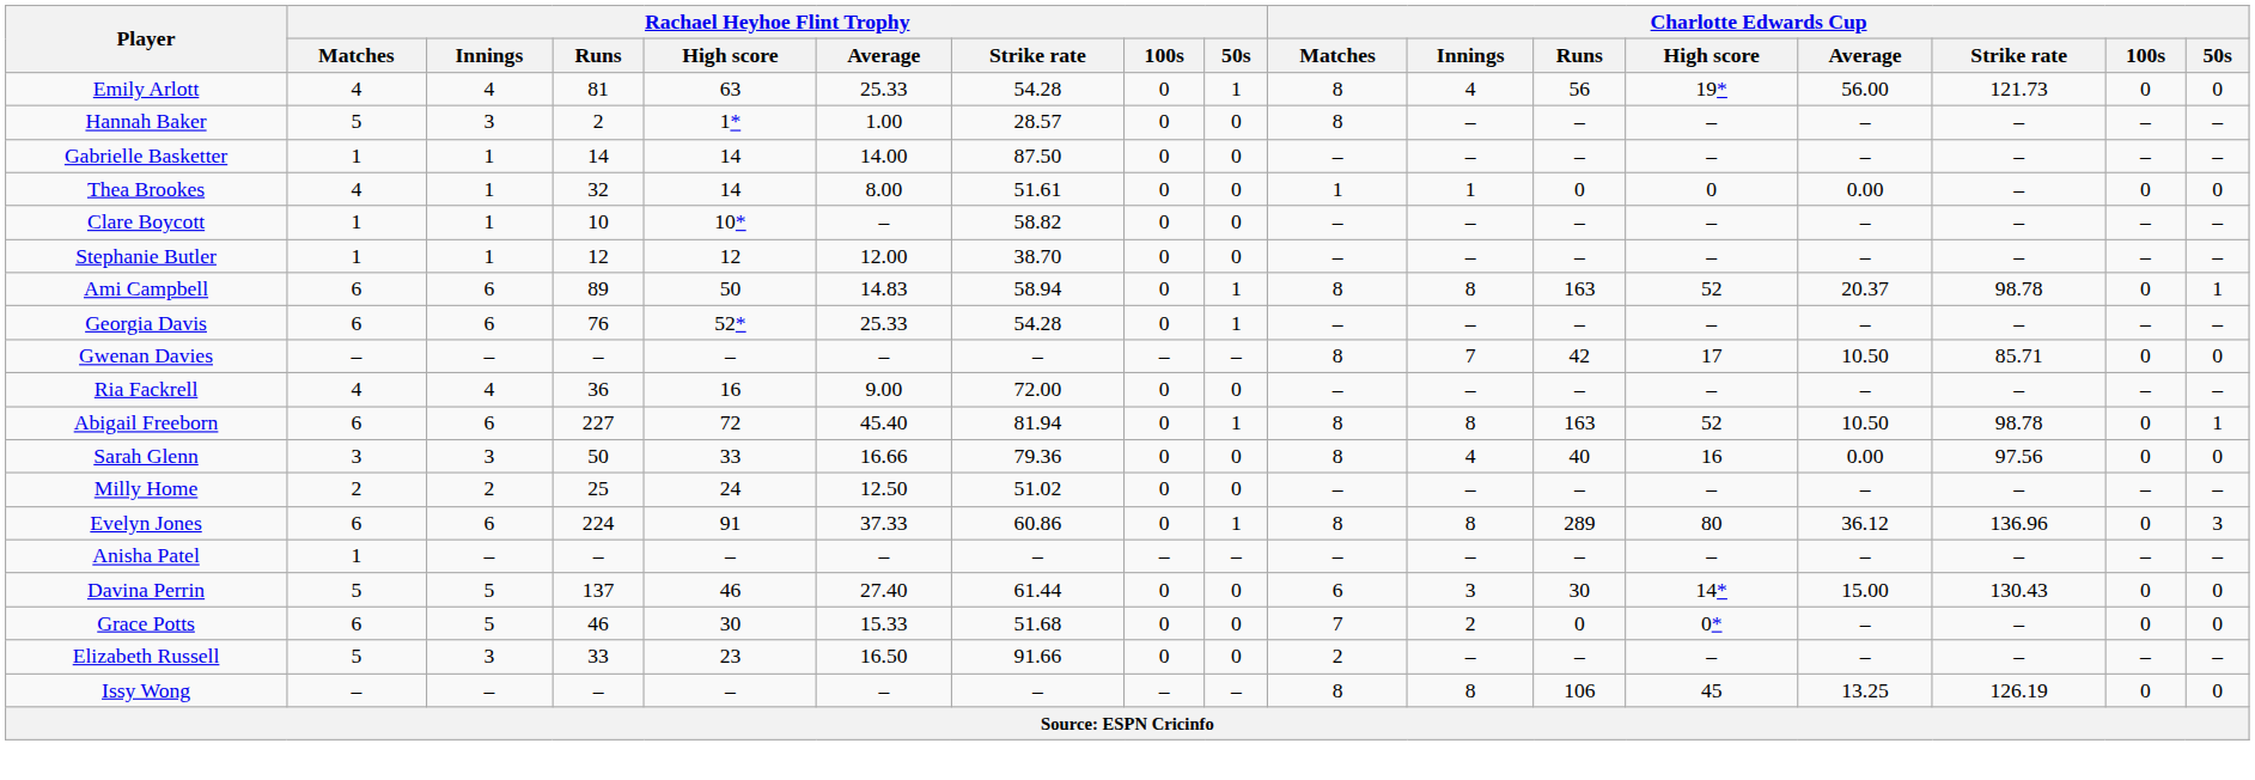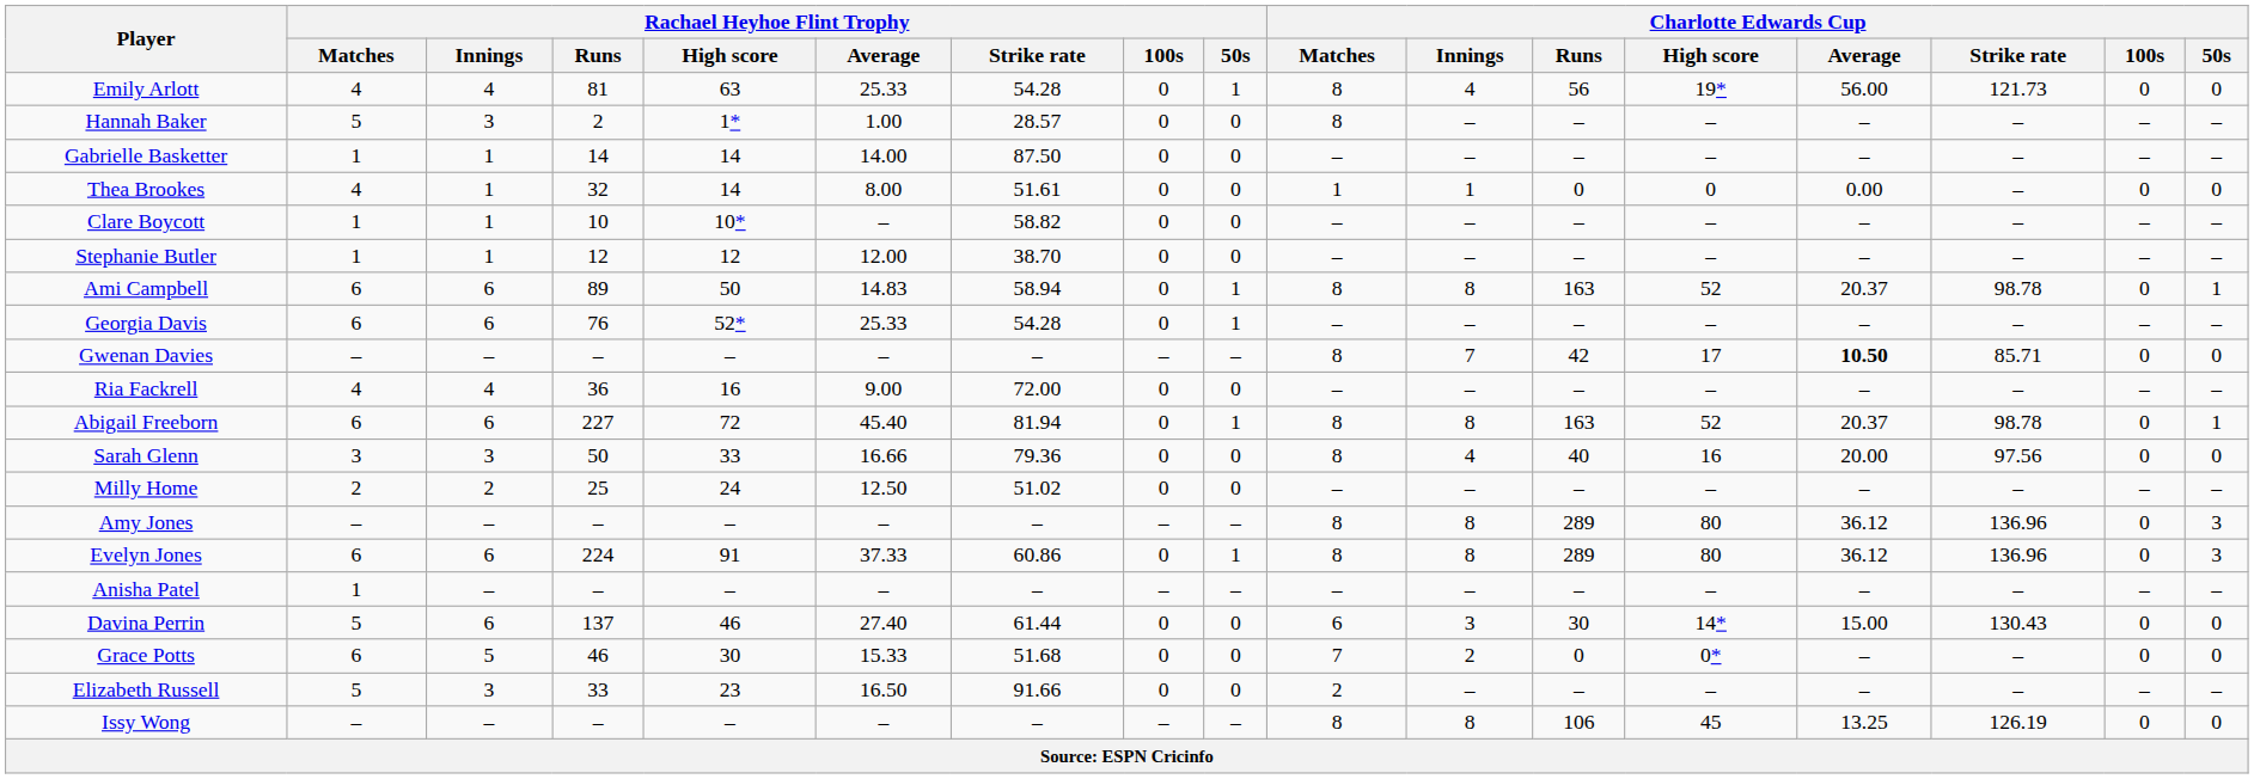 <table class="wikitable" style="text-align:center; width:86%;">
 <tr>
 <th rowspan=2>Player</th>
 <th colspan=8><a href='#'>Rachael Heyhoe Flint Trophy</a></th>
 <th colspan=8><a href='#'>Charlotte Edwards Cup</a></th>
 </tr>
 <tr>
 <th>Matches</th>
 <th>Innings</th>
 <th>Runs</th>
 <th>High score</th>
 <th>Average</th>
 <th>Strike rate</th>
 <th>100s</th>
 <th>50s</th>
 <th>Matches</th>
 <th>Innings</th>
 <th>Runs</th>
 <th>High score</th>
 <th>Average</th>
 <th>Strike rate</th>
 <th>100s</th>
 <th>50s</th>
 </tr>
 <tr>
 <td><a href='#'>Emily Arlott</a></td>
 <td>4</td>
 <td>4</td>
 <td>81</td>
 <td>63</td>
 <td>25.33</td>
 <td>54.28</td>
 <td>0</td>
 <td>1</td>
 <td>8</td>
 <td>4</td>
 <td>56</td>
 <td>19<a href='#'>*</a></td>
 <td>56.00</td>
 <td>121.73</td>
 <td>0</td>
 <td>0</td>
 </tr>
 <tr>
 <td><a href='#'>Hannah Baker</a></td>
 <td>5</td>
 <td>3</td>
 <td>2</td>
 <td>1<a href='#'>*</a></td>
 <td>1.00</td>
 <td>28.57</td>
 <td>0</td>
 <td>0</td>
 <td>8</td>
 <td>–</td>
 <td>–</td>
 <td>–</td>
 <td>–</td>
 <td>–</td>
 <td>–</td>
 <td>–</td>
 </tr>
 <tr>
 <td><a href='#'>Gabrielle Basketter</a></td>
 <td>1</td>
 <td>1</td>
 <td>14</td>
 <td>14</td>
 <td>14.00</td>
 <td>87.50</td>
 <td>0</td>
 <td>0</td>
 <td>–</td>
 <td>–</td>
 <td>–</td>
 <td>–</td>
 <td>–</td>
 <td>–</td>
 <td>–</td>
 <td>–</td>
 </tr>
 <tr>
 <td><a href='#'>Thea Brookes</a></td>
 <td>4</td>
 <td>1</td>
 <td>32</td>
 <td>14</td>
 <td>8.00</td>
 <td>51.61</td>
 <td>0</td>
 <td>0</td>
 <td>1</td>
 <td>1</td>
 <td>0</td>
 <td>0</td>
 <td>0.00</td>
 <td>–</td>
 <td>0</td>
 <td>0</td>
 </tr>
 <tr>
 <td><a href='#'>Clare Boycott</a></td>
 <td>1</td>
 <td>1</td>
 <td>10</td>
 <td>10<a href='#'>*</a></td>
 <td>–</td>
 <td>58.82</td>
 <td>0</td>
 <td>0</td>
 <td>–</td>
 <td>–</td>
 <td>–</td>
 <td>–</td>
 <td>–</td>
 <td>–</td>
 <td>–</td>
 <td>–</td>
 </tr>
 <tr>
 <td><a href='#'>Stephanie Butler</a></td>
 <td>1</td>
 <td>1</td>
 <td>12</td>
 <td>12</td>
 <td>12.00</td>
 <td>38.70</td>
 <td>0</td>
 <td>0</td>
 <td>–</td>
 <td>–</td>
 <td>–</td>
 <td>–</td>
 <td>–</td>
 <td>–</td>
 <td>–</td>
 <td>–</td>
 </tr>
 <tr>
 <td><a href='#'>Ami Campbell</a></td>
 <td>6</td>
 <td>6</td>
 <td>89</td>
 <td>50</td>
 <td>14.83</td>
 <td>58.94</td>
 <td>0</td>
 <td>1</td>
 <td>8</td>
 <td>8</td>
 <td>163</td>
 <td>52</td>
 <td>20.37</td>
 <td>98.78</td>
 <td>0</td>
 <td>1</td>
 </tr>
 <tr>
 <td><a href='#'>Georgia Davis</a></td>
 <td>6</td>
 <td>6</td>
 <td>76</td>
 <td>52<a href='#'>*</a></td>
 <td>25.33</td>
 <td>54.28</td>
 <td>0</td>
 <td>1</td>
 <td>–</td>
 <td>–</td>
 <td>–</td>
 <td>–</td>
 <td>–</td>
 <td>–</td>
 <td>–</td>
 <td>–</td>
 </tr>
 <tr>
 <td><a href='#'>Gwenan Davies</a></td>
 <td>–</td>
 <td>–</td>
 <td>–</td>
 <td>–</td>
 <td>–</td>
 <td>–</td>
 <td>–</td>
 <td>–</td>
 <td>8</td>
 <td>7</td>
 <td>42</td>
 <td>17</td>
-<td>10.50</td>
+<td><strong>10.50</strong></td>
 <td>85.71</td>
 <td>0</td>
 <td>0</td>
 </tr>
 <tr>
 <td><a href='#'>Ria Fackrell</a></td>
 <td>4</td>
 <td>4</td>
 <td>36</td>
 <td>16</td>
 <td>9.00</td>
 <td>72.00</td>
 <td>0</td>
 <td>0</td>
 <td>–</td>
 <td>–</td>
 <td>–</td>
 <td>–</td>
 <td>–</td>
 <td>–</td>
 <td>–</td>
 <td>–</td>
 </tr>
 <tr>
 <td><a href='#'>Abigail Freeborn</a></td>
 <td>6</td>
 <td>6</td>
 <td>227</td>
 <td>72</td>
 <td>45.40</td>
 <td>81.94</td>
 <td>0</td>
 <td>1</td>
 <td>8</td>
 <td>8</td>
 <td>163</td>
 <td>52</td>
-<td>10.50</td>
+<td>20.37</td>
 <td>98.78</td>
 <td>0</td>
 <td>1</td>
 </tr>
 <tr>
 <td><a href='#'>Sarah Glenn</a></td>
 <td>3</td>
 <td>3</td>
 <td>50</td>
 <td>33</td>
 <td>16.66</td>
 <td>79.36</td>
 <td>0</td>
 <td>0</td>
 <td>8</td>
 <td>4</td>
 <td>40</td>
 <td>16</td>
-<td>0.00</td>
+<td>20.00</td>
 <td>97.56</td>
 <td>0</td>
 <td>0</td>
 </tr>
 <tr>
 <td><a href='#'>Milly Home</a></td>
 <td>2</td>
 <td>2</td>
 <td>25</td>
 <td>24</td>
 <td>12.50</td>
 <td>51.02</td>
 <td>0</td>
 <td>0</td>
 <td>–</td>
 <td>–</td>
 <td>–</td>
 <td>–</td>
 <td>–</td>
 <td>–</td>
 <td>–</td>
 <td>–</td>
+</tr>
+<tr>
+<td><a href='#'>Amy Jones</a></td>
+<td>–</td>
+<td>–</td>
+<td>–</td>
+<td>–</td>
+<td>–</td>
+<td>–</td>
+<td>–</td>
+<td>–</td>
+<td>8</td>
+<td>8</td>
+<td>289</td>
+<td>80</td>
+<td>36.12</td>
+<td>136.96</td>
+<td>0</td>
+<td>3</td>
 </tr>
 <tr>
 <td><a href='#'>Evelyn Jones</a></td>
 <td>6</td>
 <td>6</td>
 <td>224</td>
 <td>91</td>
 <td>37.33</td>
 <td>60.86</td>
 <td>0</td>
 <td>1</td>
 <td>8</td>
 <td>8</td>
 <td>289</td>
 <td>80</td>
 <td>36.12</td>
 <td>136.96</td>
 <td>0</td>
 <td>3</td>
 </tr>
 <tr>
 <td><a href='#'>Anisha Patel</a></td>
 <td>1</td>
 <td>–</td>
 <td>–</td>
 <td>–</td>
 <td>–</td>
 <td>–</td>
 <td>–</td>
 <td>–</td>
 <td>–</td>
 <td>–</td>
 <td>–</td>
 <td>–</td>
 <td>–</td>
 <td>–</td>
 <td>–</td>
 <td>–</td>
 </tr>
 <tr>
 <td><a href='#'>Davina Perrin</a></td>
 <td>5</td>
-<td>5</td>
+<td>6</td>
 <td>137</td>
 <td>46</td>
 <td>27.40</td>
 <td>61.44</td>
 <td>0</td>
 <td>0</td>
 <td>6</td>
 <td>3</td>
 <td>30</td>
 <td>14<a href='#'>*</a></td>
 <td>15.00</td>
 <td>130.43</td>
 <td>0</td>
 <td>0</td>
 </tr>
 <tr>
 <td><a href='#'>Grace Potts</a></td>
 <td>6</td>
 <td>5</td>
 <td>46</td>
 <td>30</td>
 <td>15.33</td>
 <td>51.68</td>
 <td>0</td>
 <td>0</td>
 <td>7</td>
 <td>2</td>
 <td>0</td>
 <td>0<a href='#'>*</a></td>
 <td>–</td>
 <td>–</td>
 <td>0</td>
 <td>0</td>
 </tr>
 <tr>
 <td><a href='#'>Elizabeth Russell</a></td>
 <td>5</td>
 <td>3</td>
 <td>33</td>
 <td>23</td>
 <td>16.50</td>
 <td>91.66</td>
 <td>0</td>
 <td>0</td>
 <td>2</td>
 <td>–</td>
 <td>–</td>
 <td>–</td>
 <td>–</td>
 <td>–</td>
 <td>–</td>
 <td>–</td>
 </tr>
 <tr>
 <td><a href='#'>Issy Wong</a></td>
 <td>–</td>
 <td>–</td>
 <td>–</td>
 <td>–</td>
 <td>–</td>
 <td>–</td>
 <td>–</td>
 <td>–</td>
 <td>8</td>
 <td>8</td>
 <td>106</td>
 <td>45</td>
 <td>13.25</td>
 <td>126.19</td>
 <td>0</td>
 <td>0</td>
 </tr>
 <tr>
 <th colspan="17"><small>Source: ESPN Cricinfo</small></th>
 </tr>
 </table>
